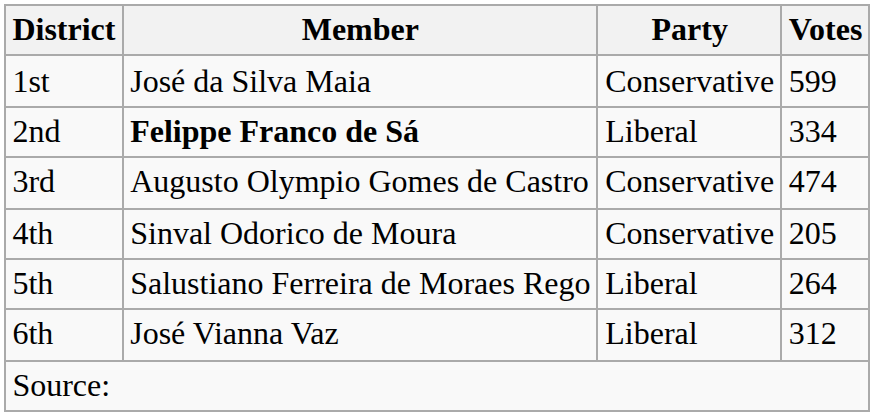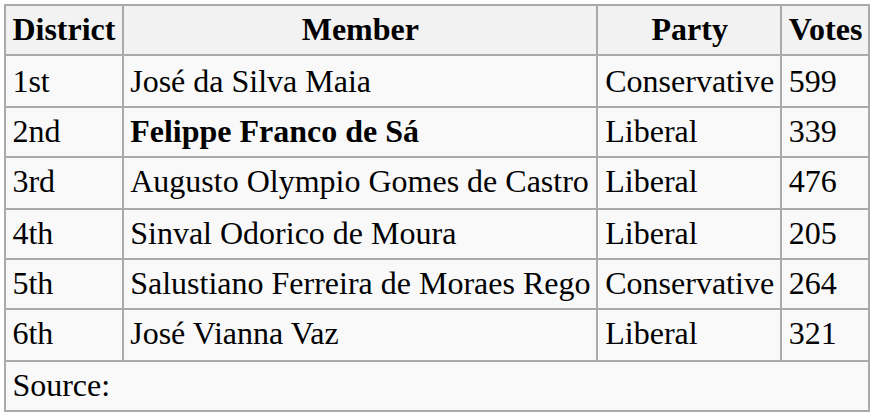 <table class="wikitable">
 <tr>
 <th>District</th>
 <th>Member</th>
 <th>Party</th>
 <th>Votes</th>
 </tr>
 <tr>
 <td>1st</td>
 <td>José da Silva Maia</td>
 <td>Conservative</td>
 <td>599</td>
 </tr>
 <tr>
 <td>2nd</td>
 <td><strong>Felippe Franco de Sá</strong></td>
 <td>Liberal</td>
-<td>334</td>
+<td>339</td>
 </tr>
 <tr>
 <td>3rd</td>
 <td>Augusto Olympio Gomes de Castro</td>
-<td>Conservative</td>
-<td>474</td>
+<td>Liberal</td>
+<td>476</td>
 </tr>
 <tr>
 <td>4th</td>
 <td>Sinval Odorico de Moura</td>
-<td>Conservative</td>
+<td>Liberal</td>
 <td>205</td>
 </tr>
 <tr>
 <td>5th</td>
 <td>Salustiano Ferreira de Moraes Rego</td>
-<td>Liberal</td>
+<td>Conservative</td>
 <td>264</td>
 </tr>
 <tr>
 <td>6th</td>
 <td>José Vianna Vaz</td>
 <td>Liberal</td>
-<td>312</td>
+<td>321</td>
 </tr>
 <tr>
 <td colspan="4">Source: </td>
 </tr>
 </table>
